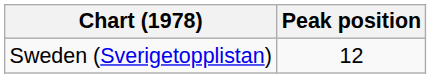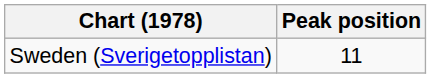 <table class="wikitable plainrowheaders">
 <tr>
 <th scope="col">Chart (1978)</th>
 <th scope="col">Peak position</th>
 </tr>
 <tr>
 <td align="left">Sweden (<a href='#'>Sverigetopplistan</a>)</td>
-<td align="center">12</td>
+<td align="center">11</td>
 </tr>
 </table>
